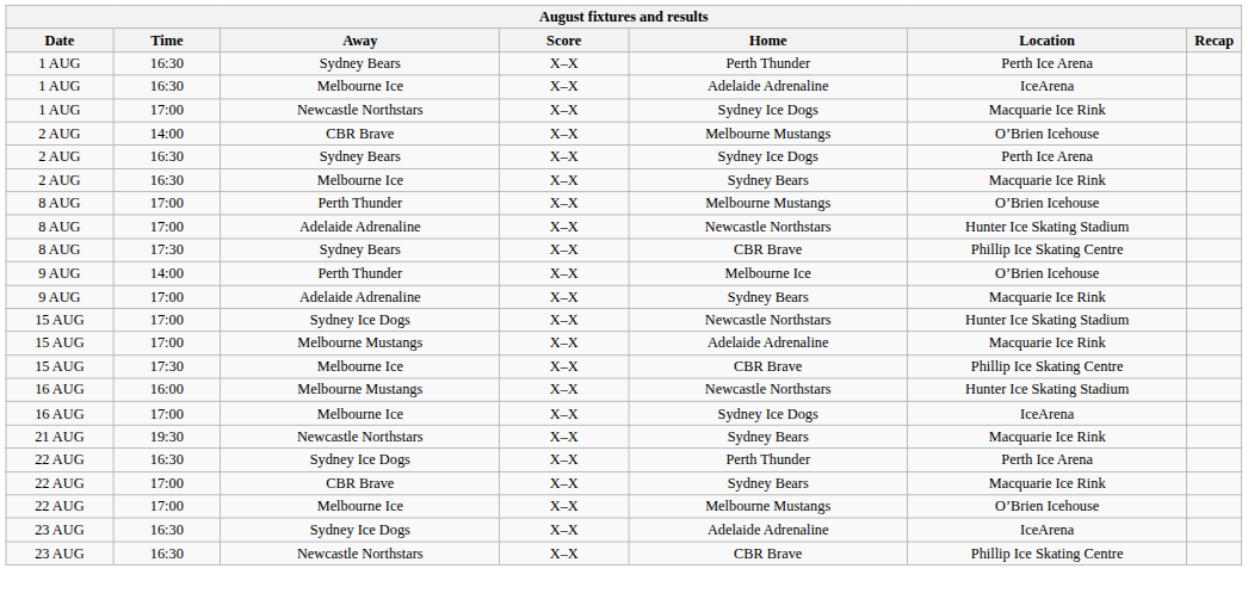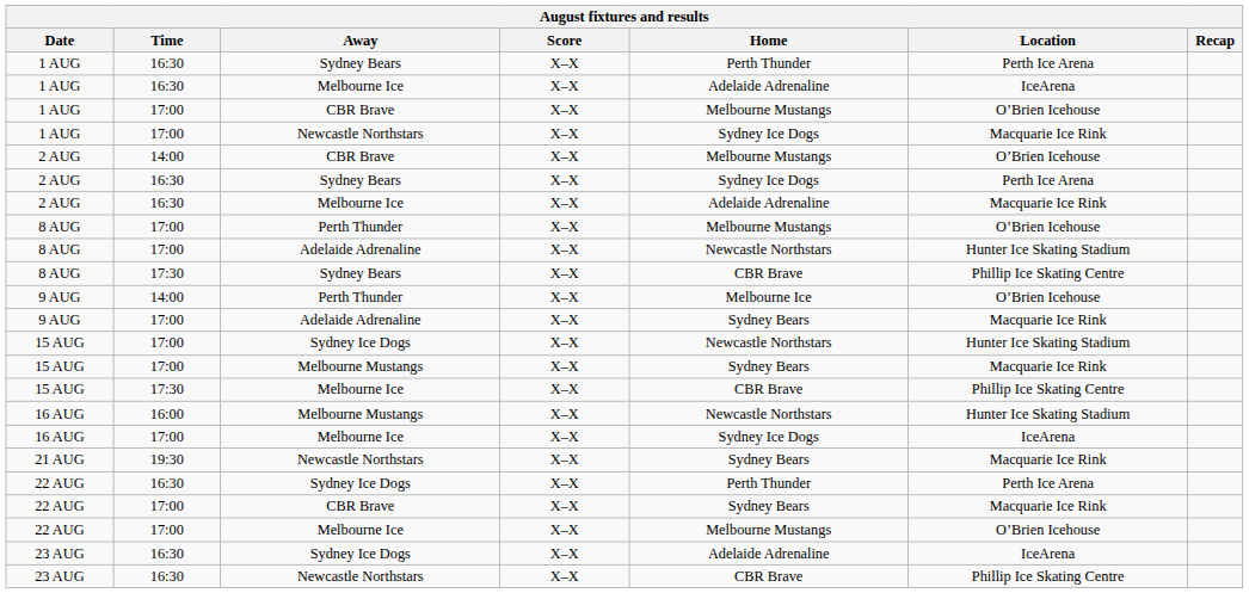 <table class="wikitable collapsible collapsed" width="85%" style="margin: 1em auto 1em auto">
 <tr>
 <th colspan="7">August fixtures and results</th>
 </tr>
 <tr>
 <th width="5%">Date</th>
 <th width="5%">Time</th>
 <th width="13%">Away</th>
 <th width="6%">Score</th>
 <th width="13%">Home</th>
 <th width="13%">Location</th>
 <th width="1%">Recap</th>
 </tr>
 <tr align="center">
 <td>1 AUG</td>
 <td>16:30</td>
 <td>Sydney Bears</td>
 <td>X–X</td>
 <td>Perth Thunder</td>
 <td>Perth Ice Arena</td>
 <td></td>
 </tr>
 <tr align="center">
 <td>1 AUG</td>
 <td>16:30</td>
 <td>Melbourne Ice</td>
 <td>X–X</td>
 <td>Adelaide Adrenaline</td>
 <td>IceArena</td>
 <td></td>
 </tr>
 <tr align="center">
 <td>1 AUG</td>
 <td>17:00</td>
+<td>CBR Brave</td>
+<td>X–X</td>
+<td>Melbourne Mustangs</td>
+<td>O’Brien Icehouse</td>
+<td></td>
+</tr>
+<tr align="center">
+<td>1 AUG</td>
+<td>17:00</td>
 <td>Newcastle Northstars</td>
 <td>X–X</td>
 <td>Sydney Ice Dogs</td>
 <td>Macquarie Ice Rink</td>
 <td></td>
 </tr>
 <tr align="center">
 <td>2 AUG</td>
 <td>14:00</td>
 <td>CBR Brave</td>
 <td>X–X</td>
 <td>Melbourne Mustangs</td>
 <td>O’Brien Icehouse</td>
 <td></td>
 </tr>
 <tr align="center">
 <td>2 AUG</td>
 <td>16:30</td>
 <td>Sydney Bears</td>
 <td>X–X</td>
 <td>Sydney Ice Dogs</td>
 <td>Perth Ice Arena</td>
 <td></td>
 </tr>
 <tr align="center">
 <td>2 AUG</td>
 <td>16:30</td>
 <td>Melbourne Ice</td>
 <td>X–X</td>
-<td>Sydney Bears</td>
+<td>Adelaide Adrenaline</td>
 <td>Macquarie Ice Rink</td>
 <td></td>
 </tr>
 <tr align="center">
 <td>8 AUG</td>
 <td>17:00</td>
 <td>Perth Thunder</td>
 <td>X–X</td>
 <td>Melbourne Mustangs</td>
 <td>O’Brien Icehouse</td>
 <td></td>
 </tr>
 <tr align="center">
 <td>8 AUG</td>
 <td>17:00</td>
 <td>Adelaide Adrenaline</td>
 <td>X–X</td>
 <td>Newcastle Northstars</td>
 <td>Hunter Ice Skating Stadium</td>
 <td></td>
 </tr>
 <tr align="center">
 <td>8 AUG</td>
 <td>17:30</td>
 <td>Sydney Bears</td>
 <td>X–X</td>
 <td>CBR Brave</td>
 <td>Phillip Ice Skating Centre</td>
 <td></td>
 </tr>
 <tr align="center">
 <td>9 AUG</td>
 <td>14:00</td>
 <td>Perth Thunder</td>
 <td>X–X</td>
 <td>Melbourne Ice</td>
 <td>O’Brien Icehouse</td>
 <td></td>
 </tr>
 <tr align="center">
 <td>9 AUG</td>
 <td>17:00</td>
 <td>Adelaide Adrenaline</td>
 <td>X–X</td>
 <td>Sydney Bears</td>
 <td>Macquarie Ice Rink</td>
 <td></td>
 </tr>
 <tr align="center">
 <td>15 AUG</td>
 <td>17:00</td>
 <td>Sydney Ice Dogs</td>
 <td>X–X</td>
 <td>Newcastle Northstars</td>
 <td>Hunter Ice Skating Stadium</td>
 <td></td>
 </tr>
 <tr align="center">
 <td>15 AUG</td>
 <td>17:00</td>
 <td>Melbourne Mustangs</td>
 <td>X–X</td>
-<td>Adelaide Adrenaline</td>
+<td>Sydney Bears</td>
 <td>Macquarie Ice Rink</td>
 <td></td>
 </tr>
 <tr align="center">
 <td>15 AUG</td>
 <td>17:30</td>
 <td>Melbourne Ice</td>
 <td>X–X</td>
 <td>CBR Brave</td>
 <td>Phillip Ice Skating Centre</td>
 <td></td>
 </tr>
 <tr align="center">
 <td>16 AUG</td>
 <td>16:00</td>
 <td>Melbourne Mustangs</td>
 <td>X–X</td>
 <td>Newcastle Northstars</td>
 <td>Hunter Ice Skating Stadium</td>
 <td></td>
 </tr>
 <tr align="center">
 <td>16 AUG</td>
 <td>17:00</td>
 <td>Melbourne Ice</td>
 <td>X–X</td>
 <td>Sydney Ice Dogs</td>
 <td>IceArena</td>
 <td></td>
 </tr>
 <tr align="center">
 <td>21 AUG</td>
 <td>19:30</td>
 <td>Newcastle Northstars</td>
 <td>X–X</td>
 <td>Sydney Bears</td>
 <td>Macquarie Ice Rink</td>
 <td></td>
 </tr>
 <tr align="center">
 <td>22 AUG</td>
 <td>16:30</td>
 <td>Sydney Ice Dogs</td>
 <td>X–X</td>
 <td>Perth Thunder</td>
 <td>Perth Ice Arena</td>
 <td></td>
 </tr>
 <tr align="center">
 <td>22 AUG</td>
 <td>17:00</td>
 <td>CBR Brave</td>
 <td>X–X</td>
 <td>Sydney Bears</td>
 <td>Macquarie Ice Rink</td>
 <td></td>
 </tr>
 <tr align="center">
 <td>22 AUG</td>
 <td>17:00</td>
 <td>Melbourne Ice</td>
 <td>X–X</td>
 <td>Melbourne Mustangs</td>
 <td>O’Brien Icehouse</td>
 <td></td>
 </tr>
 <tr align="center">
 <td>23 AUG</td>
 <td>16:30</td>
 <td>Sydney Ice Dogs</td>
 <td>X–X</td>
 <td>Adelaide Adrenaline</td>
 <td>IceArena</td>
 <td></td>
 </tr>
 <tr align="center">
 <td>23 AUG</td>
 <td>16:30</td>
 <td>Newcastle Northstars</td>
 <td>X–X</td>
 <td>CBR Brave</td>
 <td>Phillip Ice Skating Centre</td>
 <td></td>
 </tr>
 </table>
